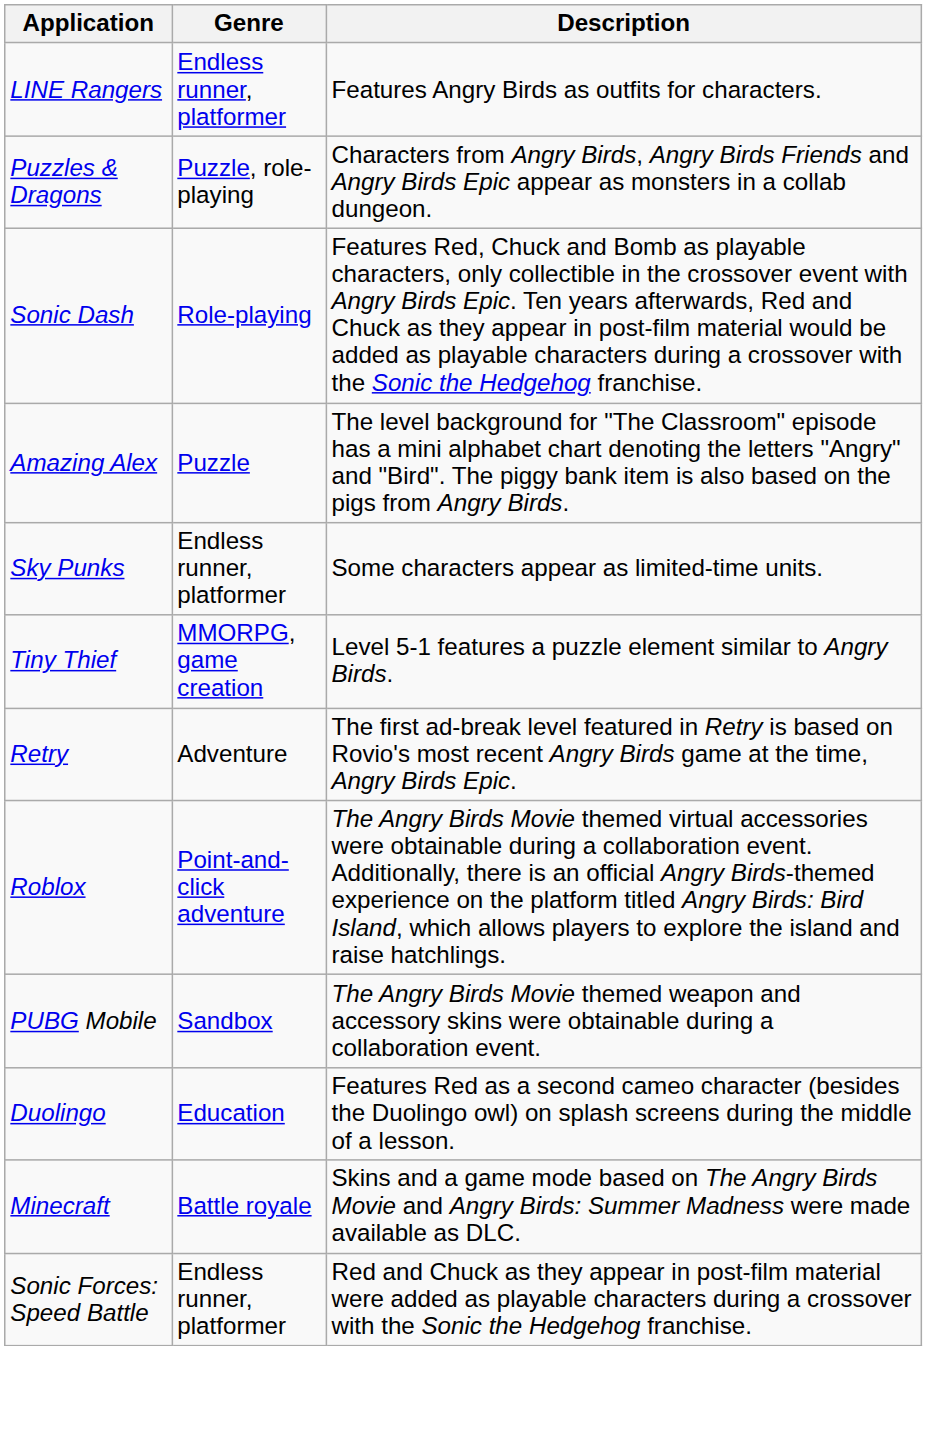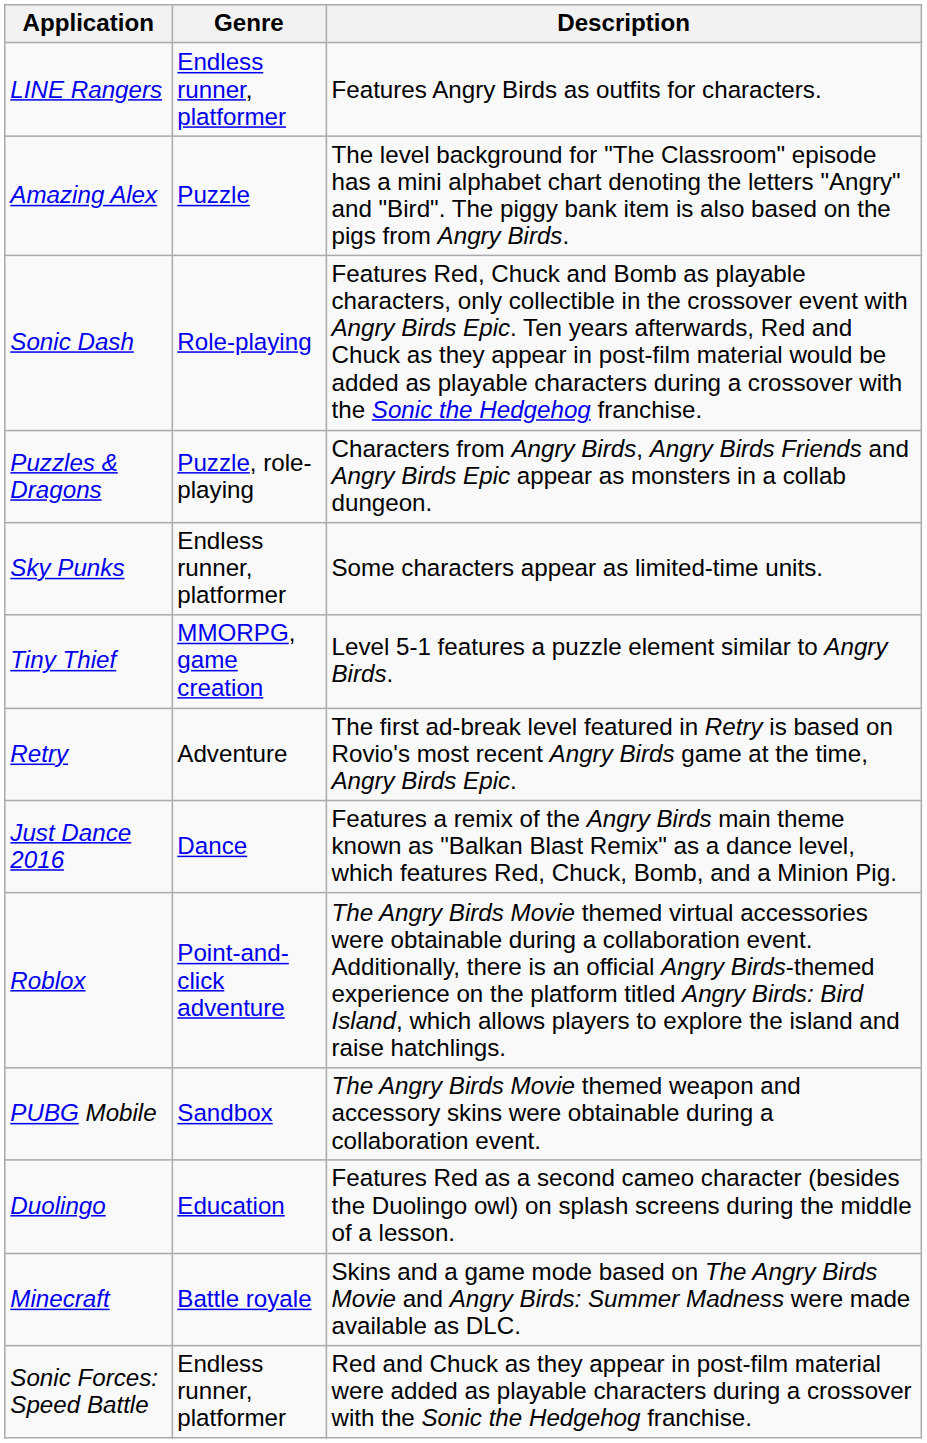 <table class="wikitable">
 <tr>
 <th>Application</th>
 <th>Genre</th>
 <th>Description</th>
 </tr>
 <tr>
 <td><em><a href='#'>LINE Rangers</a></em></td>
 <td><a href='#'>Endless runner</a>, <a href='#'>platformer</a></td>
 <td>Features Angry Birds as outfits for characters.</td>
 </tr>
 <tr>
-<td><em><a href='#'>Puzzles & Dragons</a></em></td>
-<td><a href='#'>Puzzle</a>, role-playing</td>
-<td>Characters from <em>Angry Birds</em>, <em>Angry Birds Friends</em> and <em>Angry Birds Epic</em> appear as monsters in a collab dungeon.</td>
+<td><em><a href='#'>Amazing Alex</a></em></td>
+<td><a href='#'>Puzzle</a></td>
+<td>The level background for "The Classroom" episode has a mini alphabet chart denoting the letters "Angry" and "Bird". The piggy bank item is also based on the pigs from <em>Angry Birds</em>.</td>
 </tr>
 <tr>
 <td><em><a href='#'>Sonic Dash</a></em></td>
 <td><a href='#'>Role-playing</a></td>
 <td>Features Red, Chuck and Bomb as playable characters, only collectible in the crossover event with <em>Angry Birds Epic</em>. Ten years afterwards, Red and Chuck as they appear in post-film material would be added as playable characters during a crossover with the <em><a href='#'>Sonic the Hedgehog</a></em> franchise.</td>
 </tr>
 <tr>
-<td><em><a href='#'>Amazing Alex</a></em></td>
-<td><a href='#'>Puzzle</a></td>
-<td>The level background for "The Classroom" episode has a mini alphabet chart denoting the letters "Angry" and "Bird". The piggy bank item is also based on the pigs from <em>Angry Birds</em>.</td>
+<td><em><a href='#'>Puzzles & Dragons</a></em></td>
+<td><a href='#'>Puzzle</a>, role-playing</td>
+<td>Characters from <em>Angry Birds</em>, <em>Angry Birds Friends</em> and <em>Angry Birds Epic</em> appear as monsters in a collab dungeon.</td>
 </tr>
 <tr>
 <td><em><a href='#'>Sky Punks</a></em></td>
 <td>Endless runner, platformer</td>
 <td>Some characters appear as limited-time units.</td>
 </tr>
 <tr>
 <td><em><a href='#'>Tiny Thief</a></em></td>
 <td><a href='#'>MMORPG</a>, <a href='#'>game creation</a></td>
 <td>Level 5-1 features a puzzle element similar to <em>Angry Birds</em>.</td>
 </tr>
 <tr>
 <td><em><a href='#'>Retry</a></em></td>
 <td>Adventure</td>
 <td>The first ad-break level featured in <em>Retry</em> is based on Rovio's most recent <em>Angry Birds</em> game at the time, <em>Angry Birds Epic</em>.</td>
+</tr>
+<tr>
+<td><em><a href='#'>Just Dance 2016</a></em></td>
+<td><a href='#'>Dance</a></td>
+<td>Features a remix of the <em>Angry Birds</em> main theme known as "Balkan Blast Remix" as a dance level, which features Red, Chuck, Bomb, and a Minion Pig.</td>
 </tr>
 <tr>
 <td><em><a href='#'>Roblox</a></em></td>
 <td><a href='#'>Point-and-click</a> <a href='#'>adventure</a></td>
 <td><em>The Angry Birds Movie</em> themed virtual accessories were obtainable during a collaboration event. Additionally, there is an official <em>Angry Birds</em>-themed experience on the platform titled <em>Angry Birds: Bird Island</em>, which allows players to explore the island and raise hatchlings.</td>
 </tr>
 <tr>
 <td><em><a href='#'>PUBG</a> Mobile</em></td>
 <td><a href='#'>Sandbox</a></td>
 <td><em>The Angry Birds Movie</em> themed weapon and accessory skins were obtainable during a collaboration event.</td>
 </tr>
 <tr>
 <td><em><a href='#'>Duolingo</a></em></td>
 <td><a href='#'>Education</a></td>
 <td>Features Red as a second cameo character (besides the Duolingo owl) on splash screens during the middle of a lesson.</td>
 </tr>
 <tr>
 <td><em><a href='#'>Minecraft</a></em></td>
 <td><a href='#'>Battle royale</a></td>
 <td>Skins and a game mode based on <em>The Angry Birds Movie</em> and <em>Angry Birds: Summer Madness</em> were made available as DLC.</td>
 </tr>
 <tr>
 <td><em>Sonic Forces: Speed Battle</em></td>
 <td>Endless runner, platformer</td>
 <td>Red and Chuck as they appear in post-film material were added as playable characters during a crossover with the <em>Sonic the Hedgehog</em> franchise.</td>
 </tr>
 </table>
